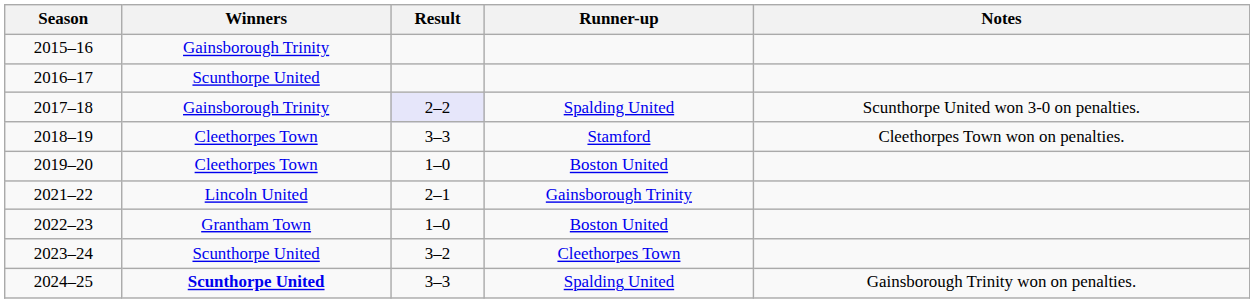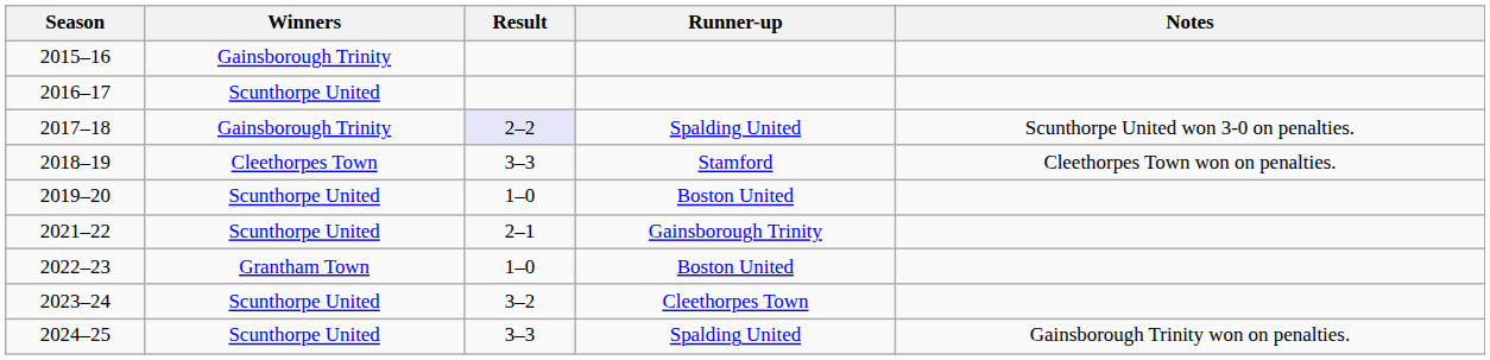 <table class="wikitable" style="text-align: center; width: 100%; font-size: 12px">
 <tr>
 <th>Season</th>
 <th>Winners</th>
 <th>Result</th>
 <th>Runner-up</th>
 <th>Notes</th>
 </tr>
 <tr>
 <td>2015–16</td>
 <td><a href='#'>Gainsborough Trinity</a></td>
 <td></td>
 <td></td>
 <td></td>
 </tr>
 <tr>
 <td>2016–17</td>
 <td><a href='#'>Scunthorpe United</a></td>
 <td></td>
 <td></td>
 <td></td>
 </tr>
 <tr>
 <td>2017–18</td>
 <td><a href='#'>Gainsborough Trinity</a></td>
 <td style="background: lavender;">2–2</td>
 <td><a href='#'>Spalding United</a></td>
 <td>Scunthorpe United won 3-0 on penalties.</td>
 </tr>
 <tr>
 <td>2018–19</td>
 <td><a href='#'>Cleethorpes Town</a></td>
 <td>3–3</td>
 <td><a href='#'>Stamford</a></td>
 <td>Cleethorpes Town won on penalties.</td>
 </tr>
 <tr>
 <td>2019–20</td>
-<td><a href='#'>Cleethorpes Town</a></td>
+<td><a href='#'>Scunthorpe United</a></td>
 <td>1–0</td>
 <td><a href='#'>Boston United</a></td>
 <td></td>
 </tr>
 <tr>
 <td>2021–22</td>
-<td><a href='#'>Lincoln United</a></td>
+<td><a href='#'>Scunthorpe United</a></td>
 <td>2–1</td>
 <td><a href='#'>Gainsborough Trinity</a></td>
 <td></td>
 </tr>
 <tr>
 <td>2022–23</td>
 <td><a href='#'>Grantham Town</a></td>
 <td>1–0</td>
 <td><a href='#'>Boston United</a></td>
 <td></td>
 </tr>
 <tr>
 <td>2023–24</td>
 <td><a href='#'>Scunthorpe United</a></td>
 <td>3–2</td>
 <td><a href='#'>Cleethorpes Town</a></td>
 <td></td>
 </tr>
 <tr>
 <td>2024–25</td>
-<td><strong><a href='#'>Scunthorpe United</a></strong></td>
+<td><a href='#'>Scunthorpe United</a></td>
 <td>3–3</td>
 <td><a href='#'>Spalding United</a></td>
 <td>Gainsborough Trinity won on penalties.</td>
 </tr>
 </table>
